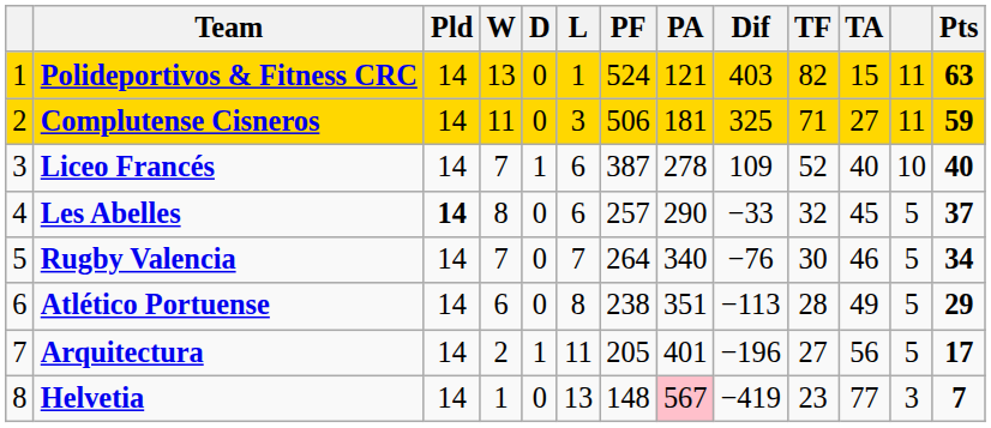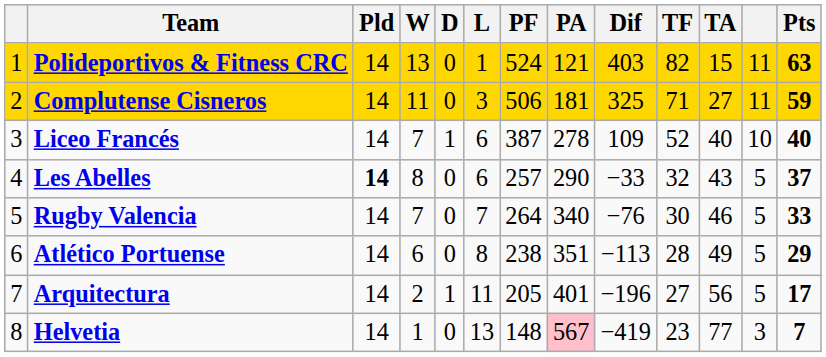 <table class="wikitable sortable" style="text-align: center;">
 <tr>
 <th align="center"></th>
 <th align="center">Team</th>
 <th align="center">Pld</th>
 <th align="center">W</th>
 <th align="center">D</th>
 <th align="center">L</th>
 <th align="center">PF</th>
 <th align="center">PA</th>
 <th align="center">Dif</th>
 <th align="center">TF</th>
 <th align="center">TA</th>
 <th align="center"></th>
 <th align="center">Pts</th>
 </tr>
 <tr style="background:#FFD700;">
 <td>1</td>
 <td align="left"><strong><a href='#'>Polideportivos & Fitness CRC</a></strong></td>
 <td>14</td>
 <td>13</td>
 <td>0</td>
 <td>1</td>
 <td>524</td>
 <td>121</td>
 <td>403</td>
 <td>82</td>
 <td>15</td>
 <td>11</td>
 <td><strong>63</strong></td>
 </tr>
 <tr ! style="background:#FFD700;">
 <td>2</td>
 <td align="left"><strong><a href='#'>Complutense Cisneros</a>  </strong></td>
 <td>14</td>
 <td>11</td>
 <td>0</td>
 <td>3</td>
 <td>506</td>
 <td>181</td>
 <td>325</td>
 <td>71</td>
 <td>27</td>
 <td>11</td>
 <td><strong>59</strong></td>
 </tr>
 <tr>
 <td>3</td>
 <td align="left"><strong><a href='#'>Liceo Francés</a>  </strong></td>
 <td>14</td>
 <td>7</td>
 <td>1</td>
 <td>6</td>
 <td>387</td>
 <td>278</td>
 <td>109</td>
 <td>52</td>
 <td>40</td>
 <td>10</td>
 <td><strong>40</strong></td>
 </tr>
 <tr>
 <td>4</td>
 <td align="left"><strong><a href='#'>Les Abelles</a>   </strong></td>
 <td><strong>14</strong></td>
 <td>8</td>
 <td>0</td>
 <td>6</td>
 <td>257</td>
 <td>290</td>
 <td>−33</td>
 <td>32</td>
-<td>45</td>
+<td>43</td>
 <td>5</td>
 <td><strong>37</strong></td>
 </tr>
 <tr>
 <td>5</td>
 <td align="left"><strong><a href='#'>Rugby Valencia</a></strong></td>
 <td>14</td>
 <td>7</td>
 <td>0</td>
 <td>7</td>
 <td>264</td>
 <td>340</td>
 <td>−76</td>
 <td>30</td>
 <td>46</td>
 <td>5</td>
-<td><strong>34</strong></td>
+<td><strong>33</strong></td>
 </tr>
 <tr>
 <td>6</td>
 <td align="left"><strong><a href='#'>Atlético Portuense</a></strong></td>
 <td>14</td>
 <td>6</td>
 <td>0</td>
 <td>8</td>
 <td>238</td>
 <td>351</td>
 <td>−113</td>
 <td>28</td>
 <td>49</td>
 <td>5</td>
 <td><strong>29</strong></td>
 </tr>
 <tr>
 <td>7</td>
 <td align="left"><strong><a href='#'>Arquitectura</a>     </strong></td>
 <td>14</td>
 <td>2</td>
 <td>1</td>
 <td>11</td>
 <td>205</td>
 <td>401</td>
 <td>−196</td>
 <td>27</td>
 <td>56</td>
 <td>5</td>
 <td><strong>17</strong></td>
 </tr>
 <tr>
 <td>8</td>
 <td align="left"><strong><a href='#'>Helvetia</a>       </strong></td>
 <td>14</td>
 <td>1</td>
 <td>0</td>
 <td>13</td>
 <td>148</td>
 <td style="background: pink;">567</td>
 <td>−419</td>
 <td>23</td>
 <td>77</td>
 <td>3</td>
 <td><strong>7</strong></td>
 </tr>
 </table>
